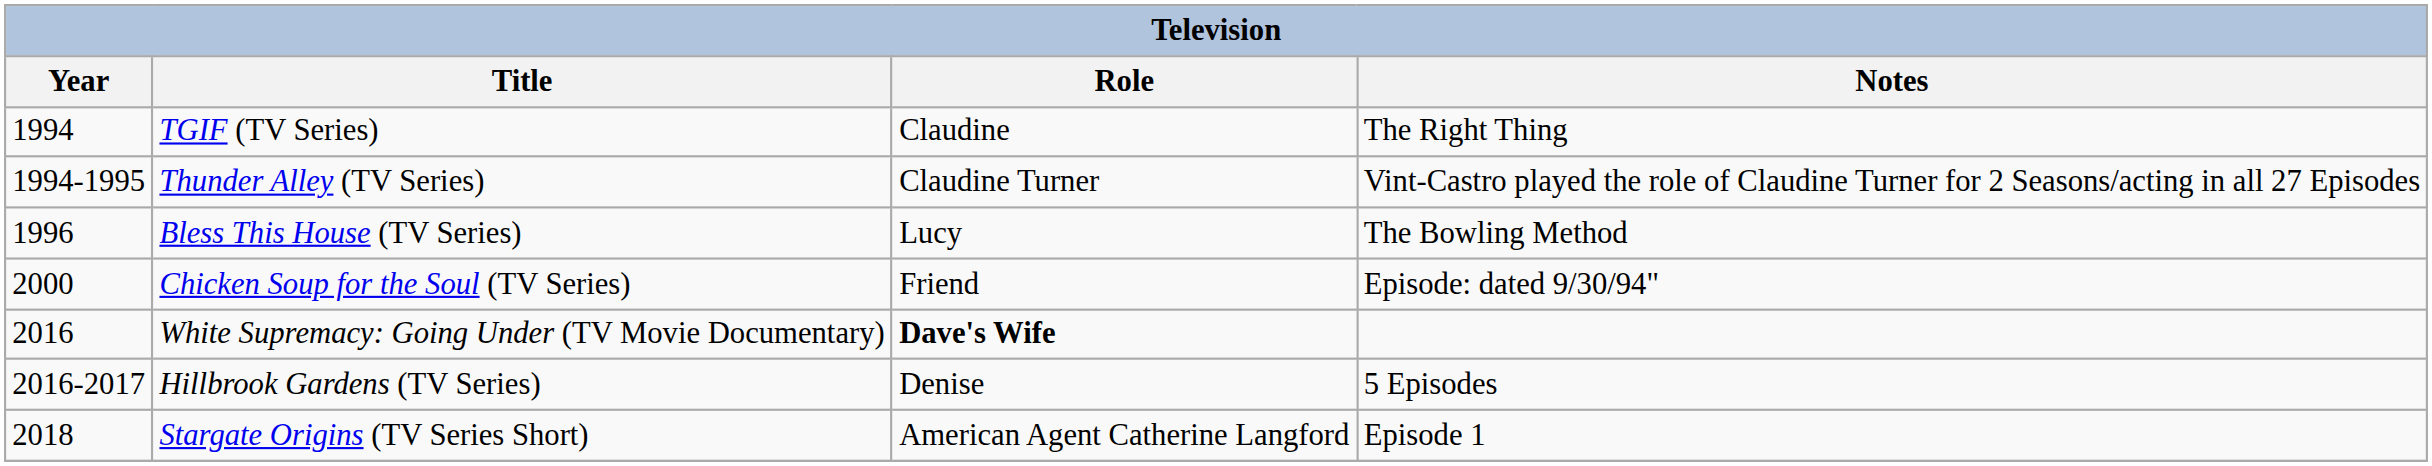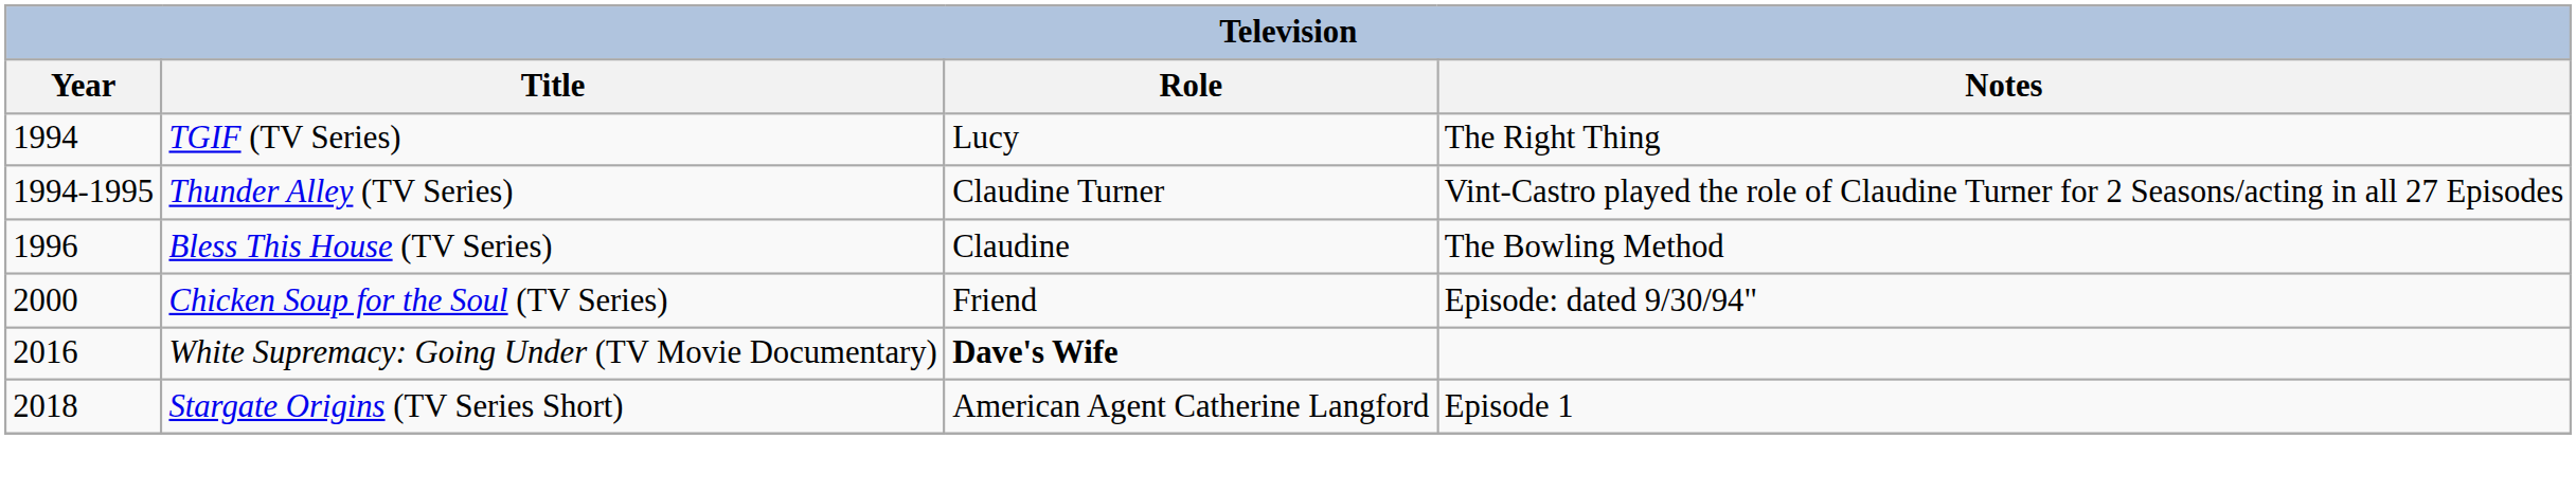 <table class="wikitable" style="font-size: 90%;">
 <tr>
 <th colspan="4" style="background: LightSteelBlue;">Television</th>
 </tr>
 <tr>
 <th>Year</th>
 <th>Title</th>
 <th>Role</th>
 <th class = "unsortable">Notes</th>
 </tr>
 <tr>
 <td>1994</td>
 <td><em><a href='#'>TGIF</a></em> (TV Series)</td>
-<td>Claudine</td>
+<td>Lucy</td>
 <td>The Right Thing</td>
 </tr>
 <tr>
 <td>1994-1995</td>
 <td><em><a href='#'>Thunder Alley</a></em> (TV Series)</td>
 <td>Claudine Turner</td>
 <td>Vint-Castro played the role of Claudine Turner for 2 Seasons/acting in all 27 Episodes</td>
 </tr>
 <tr>
 <td>1996</td>
 <td><em><a href='#'>Bless This House</a></em> (TV Series)</td>
-<td>Lucy</td>
+<td>Claudine</td>
 <td>The Bowling Method</td>
 </tr>
 <tr>
 <td>2000</td>
 <td><em><a href='#'>Chicken Soup for the Soul</a></em> (TV Series)</td>
 <td>Friend</td>
 <td>Episode: dated 9/30/94"</td>
 </tr>
 <tr>
 <td>2016</td>
 <td><em>White Supremacy: Going Under</em> (TV Movie Documentary)</td>
 <td><strong>Dave's Wife</strong></td>
 <td></td>
 </tr>
 <tr>
-<td>2016-2017</td>
-<td><em>Hillbrook Gardens</em> (TV Series)</td>
-<td>Denise</td>
-<td>5 Episodes</td>
-</tr>
-<tr>
 <td>2018</td>
 <td><em><a href='#'>Stargate Origins</a></em> (TV Series Short)</td>
 <td>American Agent Catherine Langford</td>
 <td>Episode 1</td>
 </tr>
 <tr>
 </tr>
 </table>
